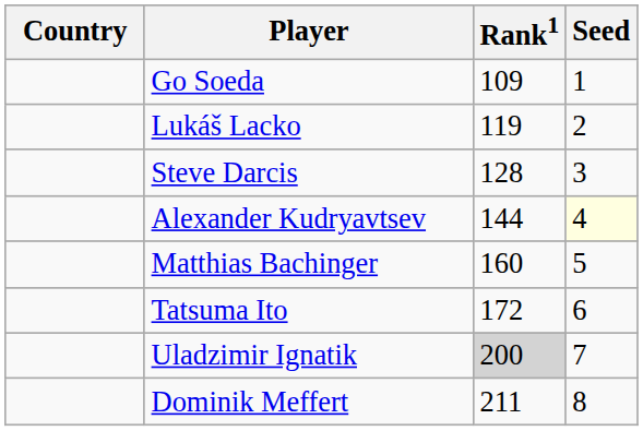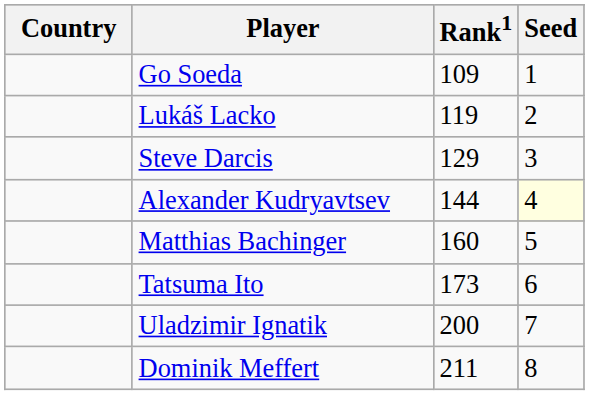 <table class="sortable wikitable">
 <tr>
 <th width="70">Country</th>
 <th width="175">Player</th>
 <th>Rank<sup>1</sup></th>
 <th>Seed</th>
 </tr>
 <tr>
 <td></td>
 <td><a href='#'>Go Soeda</a></td>
 <td>109</td>
 <td>1</td>
 </tr>
 <tr>
 <td></td>
 <td><a href='#'>Lukáš Lacko</a></td>
 <td>119</td>
 <td>2</td>
 </tr>
 <tr>
 <td></td>
 <td><a href='#'>Steve Darcis</a></td>
-<td>128</td>
+<td>129</td>
 <td>3</td>
 </tr>
 <tr>
 <td></td>
 <td><a href='#'>Alexander Kudryavtsev</a></td>
 <td>144</td>
 <td style="background: lightyellow;">4</td>
 </tr>
 <tr>
 <td></td>
 <td><a href='#'>Matthias Bachinger</a></td>
 <td>160</td>
 <td>5</td>
 </tr>
 <tr>
 <td></td>
 <td><a href='#'>Tatsuma Ito</a></td>
-<td>172</td>
+<td>173</td>
 <td>6</td>
 </tr>
 <tr>
 <td></td>
 <td><a href='#'>Uladzimir Ignatik</a></td>
-<td style="background: lightgrey;">200</td>
+<td>200</td>
 <td>7</td>
 </tr>
 <tr>
 <td></td>
 <td><a href='#'>Dominik Meffert</a></td>
 <td>211</td>
 <td>8</td>
 </tr>
 </table>
